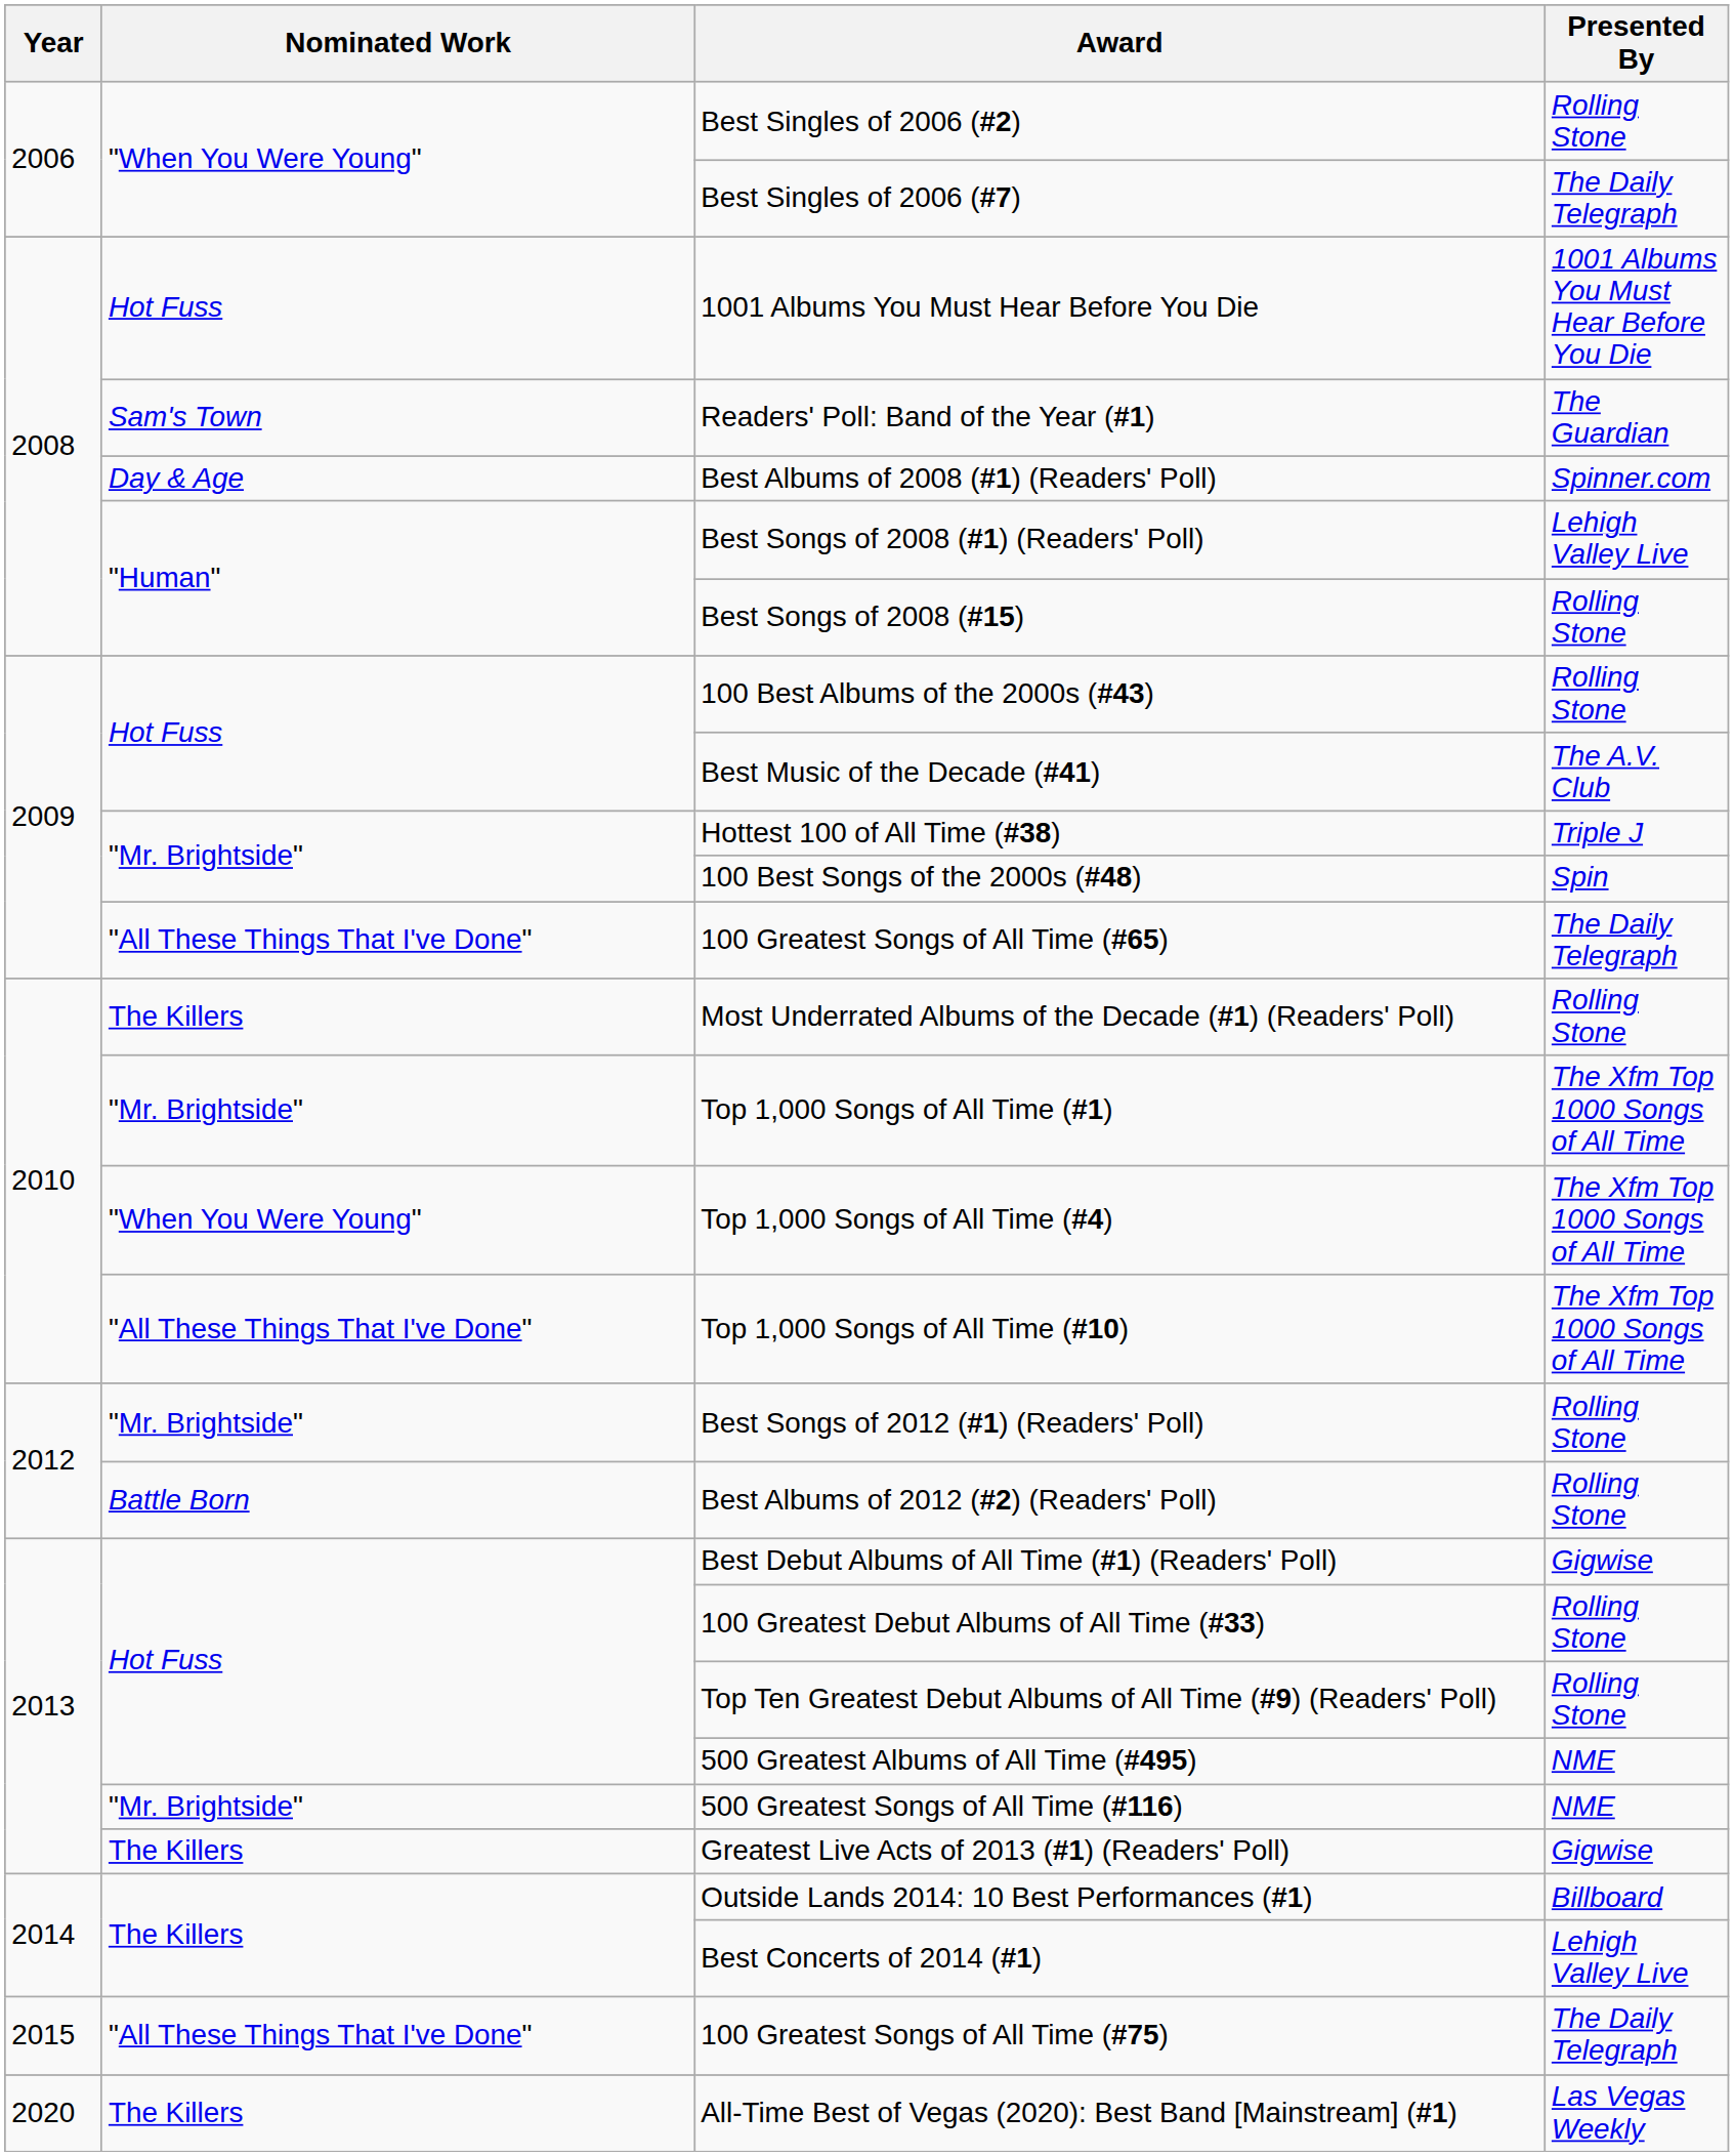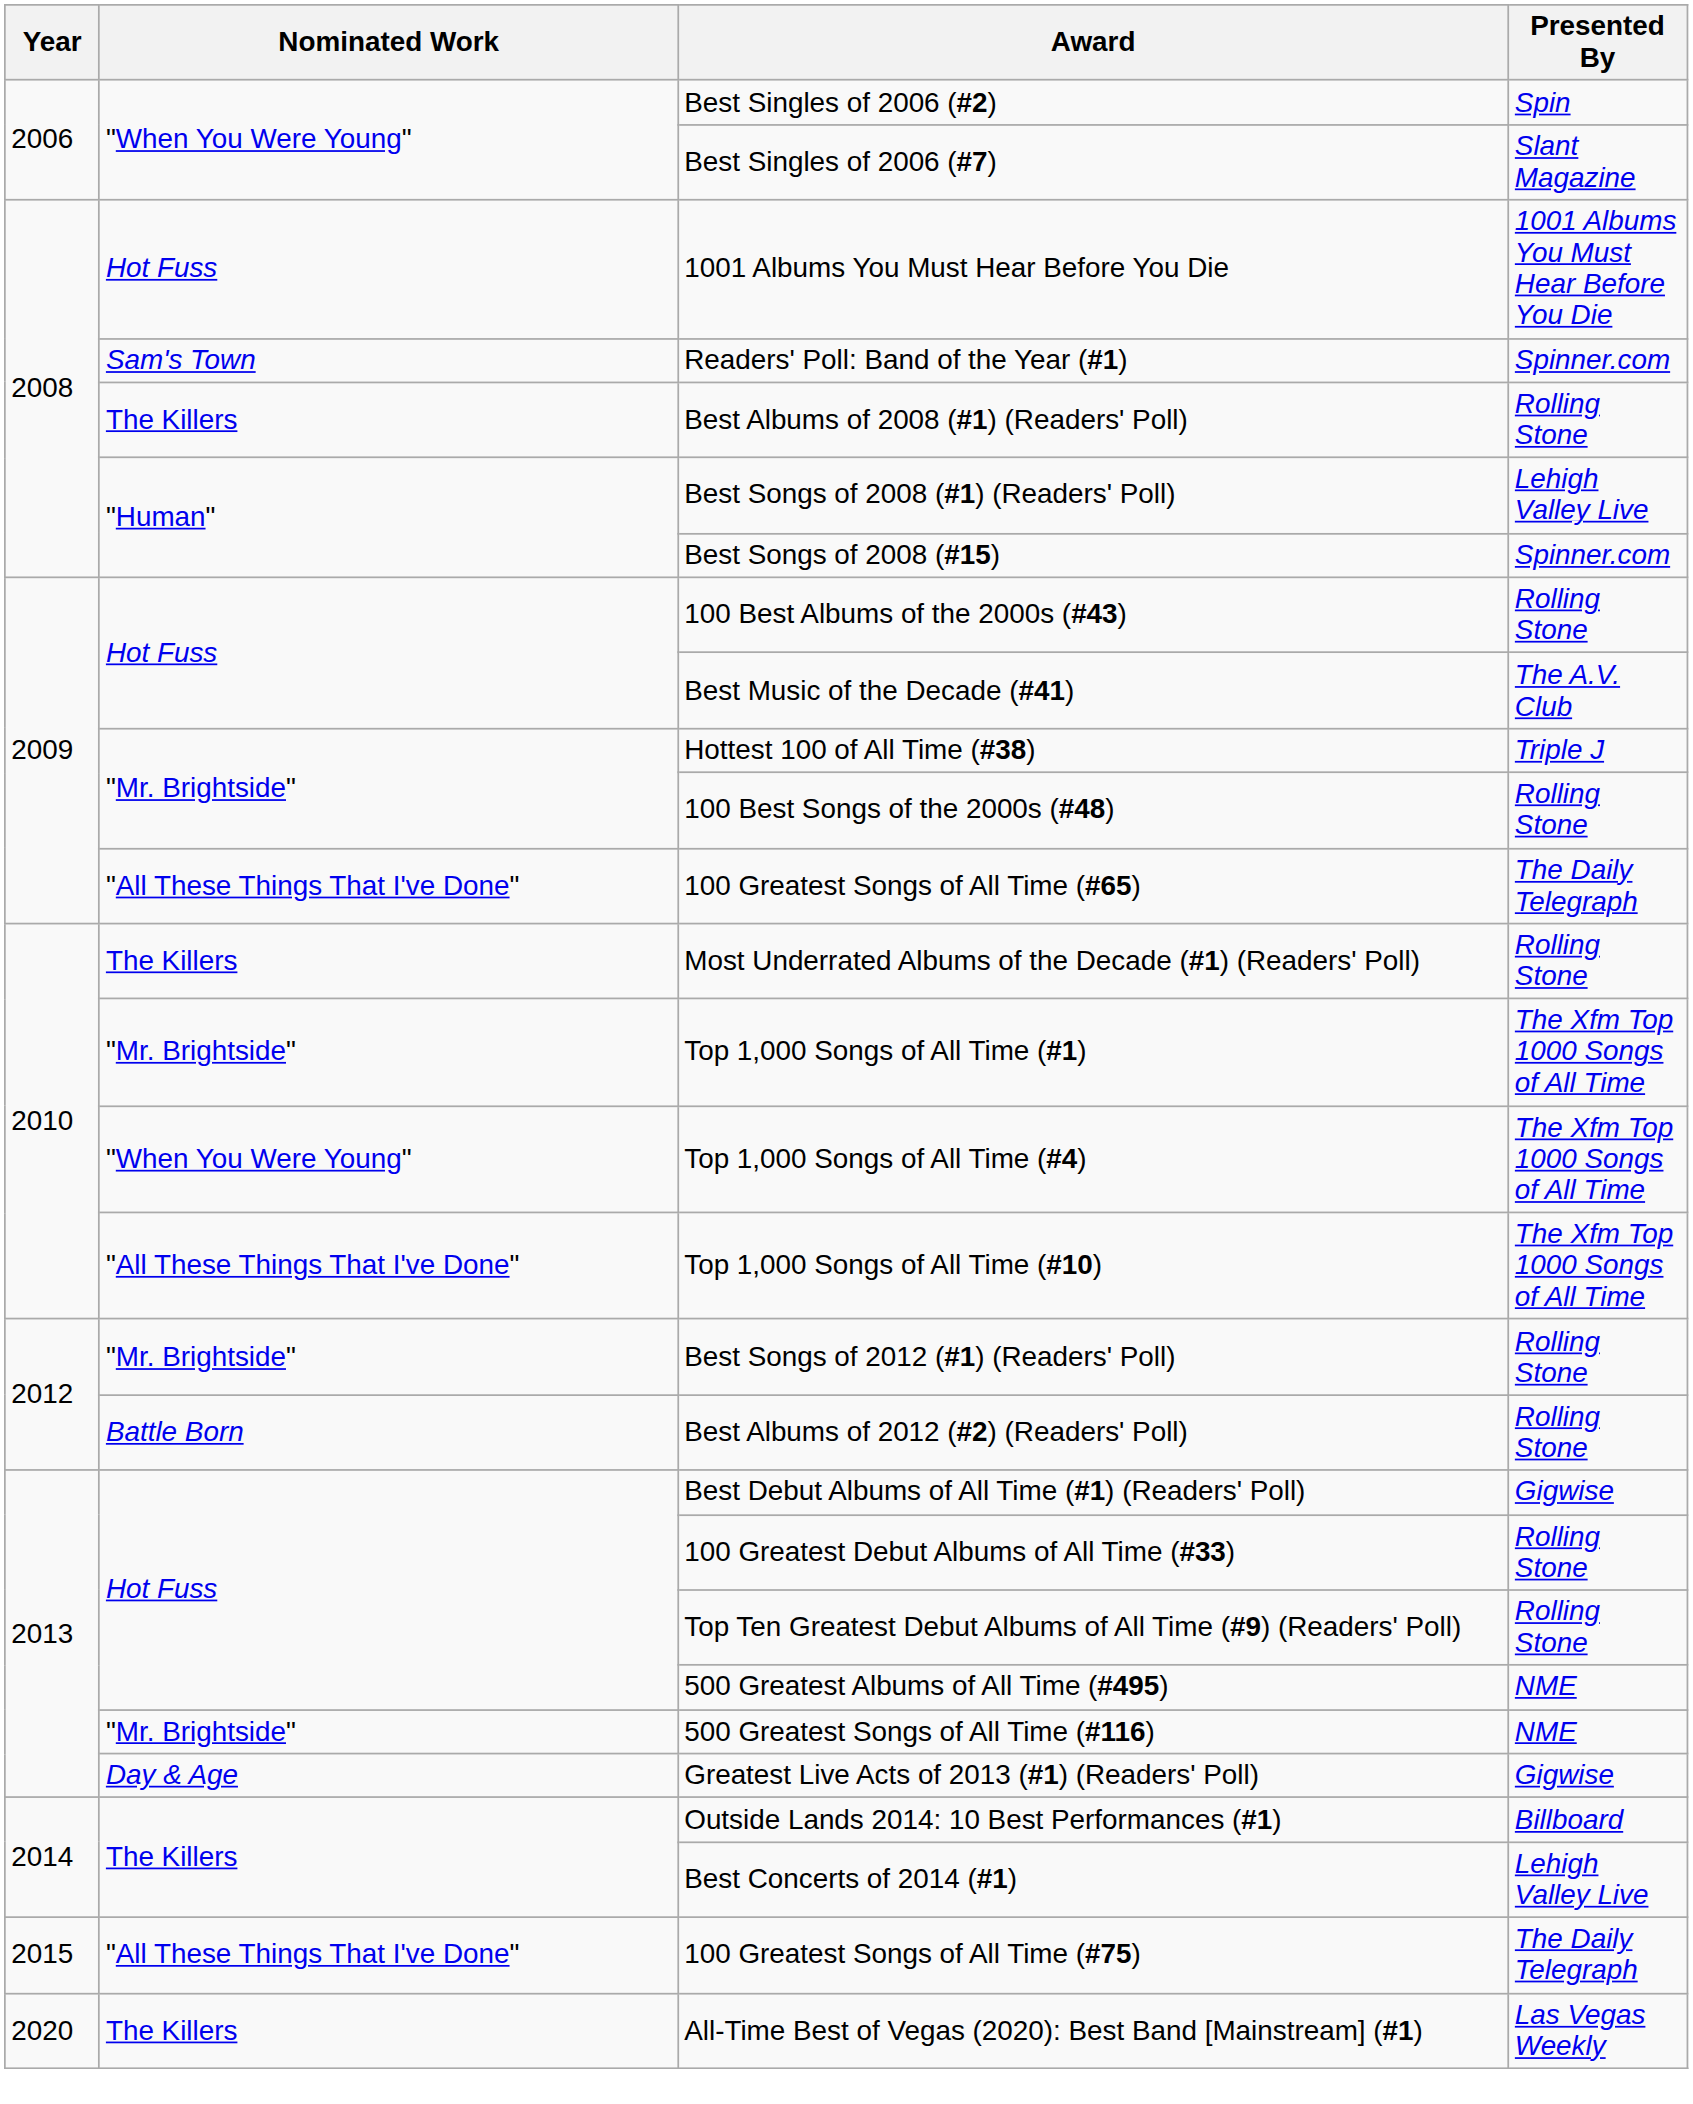 <table class="wikitable" style="table-layout: fixed;">
 <tr>
 <th width="47">Year</th>
 <th width="325">Nominated Work</th>
 <th width="470">Award</th>
 <th width="95">Presented By</th>
 </tr>
 <tr>
 <td rowspan="2">2006</td>
 <td rowspan="2">"<a href='#'>When You Were Young</a>"</td>
 <td>Best Singles of 2006  (<strong>#2</strong>)</td>
-<td><em><a href='#'>Rolling Stone</a></em></td>
+<td><em><a href='#'>Spin</a></em></td>
 </tr>
 <tr>
 <td>Best Singles of 2006 (<strong>#7</strong>)</td>
-<td><em><a href='#'>The Daily Telegraph</a></em></td>
+<td><em><a href='#'>Slant Magazine</a></em></td>
 </tr>
 <tr>
 <td rowspan="5">2008</td>
 <td><em><a href='#'>Hot Fuss</a></em></td>
 <td>1001 Albums You Must Hear Before You Die</td>
 <td><em><a href='#'>1001 Albums You Must Hear Before You Die</a></em></td>
 </tr>
 <tr>
 <td><em><a href='#'>Sam's Town</a></em></td>
 <td>Readers' Poll: Band of the Year  (<strong>#1</strong>)</td>
-<td><em><a href='#'>The Guardian</a></em></td>
+<td><em><a href='#'>Spinner.com</a></em></td>
 </tr>
 <tr>
-<td><em><a href='#'>Day & Age</a></em></td>
+<td><a href='#'>The Killers</a></td>
 <td>Best Albums of 2008 (<strong>#1</strong>) (Readers' Poll)</td>
-<td><em><a href='#'>Spinner.com</a></em></td>
+<td><em><a href='#'>Rolling Stone</a></em></td>
 </tr>
 <tr>
 <td rowspan="2">"<a href='#'>Human</a>"</td>
 <td>Best Songs of 2008 (<strong>#1</strong>) (Readers' Poll)</td>
 <td><em><a href='#'>Lehigh Valley Live</a></em></td>
 </tr>
 <tr>
 <td>Best Songs of 2008 (<strong>#15</strong>)</td>
-<td><em><a href='#'>Rolling Stone</a></em></td>
+<td><em><a href='#'>Spinner.com</a></em></td>
 </tr>
 <tr>
 <td rowspan="5">2009</td>
 <td rowspan="2"><em><a href='#'>Hot Fuss</a></em></td>
 <td>100 Best Albums of the 2000s (<strong>#43</strong>)</td>
 <td><em><a href='#'>Rolling Stone</a></em></td>
 </tr>
 <tr>
 <td>Best Music of the Decade (<strong>#41</strong>)</td>
 <td><em><a href='#'>The A.V. Club</a></em></td>
 </tr>
 <tr>
 <td rowspan="2">"<a href='#'>Mr. Brightside</a>"</td>
 <td>Hottest 100 of All Time (<strong>#38</strong>)</td>
 <td><em><a href='#'>Triple J</a></em></td>
 </tr>
 <tr>
 <td>100 Best Songs of the 2000s (<strong>#48</strong>)</td>
-<td><em><a href='#'>Spin</a></em></td>
+<td><em><a href='#'>Rolling Stone</a></em></td>
 </tr>
 <tr>
 <td>"<a href='#'>All These Things That I've Done</a>"</td>
 <td>100 Greatest Songs of All Time (<strong>#65</strong>)</td>
 <td><em><a href='#'>The Daily Telegraph</a></em></td>
 </tr>
 <tr>
 <td rowspan="4">2010</td>
 <td><a href='#'>The Killers</a></td>
 <td>Most Underrated Albums of the Decade (<strong>#1</strong>) (Readers' Poll)</td>
 <td><em><a href='#'>Rolling Stone</a></em></td>
 </tr>
 <tr>
 <td>"<a href='#'>Mr. Brightside</a>"</td>
 <td>Top 1,000 Songs of All Time (<strong>#1</strong>)</td>
 <td><em><a href='#'>The Xfm Top 1000 Songs of All Time</a></em></td>
 </tr>
 <tr>
 <td>"<a href='#'>When You Were Young</a>"</td>
 <td>Top 1,000 Songs of All Time (<strong>#4</strong>)</td>
 <td><em><a href='#'>The Xfm Top 1000 Songs of All Time</a></em></td>
 </tr>
 <tr>
 <td>"<a href='#'>All These Things That I've Done</a>"</td>
 <td>Top 1,000 Songs of All Time (<strong>#10</strong>)</td>
 <td><em><a href='#'>The Xfm Top 1000 Songs of All Time</a></em></td>
 </tr>
 <tr>
 <td rowspan="2">2012</td>
 <td>"<a href='#'>Mr. Brightside</a>"</td>
 <td>Best Songs of 2012 (<strong>#1</strong>) (Readers' Poll)</td>
 <td><em><a href='#'>Rolling Stone</a></em></td>
 </tr>
 <tr>
 <td><em><a href='#'>Battle Born</a></em></td>
 <td>Best Albums of 2012 (<strong>#2</strong>) (Readers' Poll)</td>
 <td><em><a href='#'>Rolling Stone</a></em></td>
 </tr>
 <tr>
 <td rowspan="6">2013</td>
 <td rowspan="4"><em><a href='#'>Hot Fuss</a></em></td>
 <td>Best Debut Albums of All Time (<strong>#1</strong>) (Readers' Poll)</td>
 <td><em><a href='#'>Gigwise</a></em></td>
 </tr>
 <tr>
 <td>100 Greatest Debut Albums of All Time (<strong>#33</strong>)</td>
 <td><em><a href='#'>Rolling Stone</a></em></td>
 </tr>
 <tr>
 <td>Top Ten Greatest Debut Albums of All Time (<strong>#9</strong>) (Readers' Poll)</td>
 <td><em><a href='#'>Rolling Stone</a></em></td>
 </tr>
 <tr>
 <td>500 Greatest Albums of All Time (<strong>#495</strong>)</td>
 <td><em><a href='#'>NME</a></em></td>
 </tr>
 <tr>
 <td>"<a href='#'>Mr. Brightside</a>"</td>
 <td>500 Greatest Songs of All Time (<strong>#116</strong>)</td>
 <td><em><a href='#'>NME</a></em></td>
 </tr>
 <tr>
-<td><a href='#'>The Killers</a></td>
+<td><em><a href='#'>Day & Age</a></em></td>
 <td>Greatest Live Acts of 2013 (<strong>#1</strong>) (Readers' Poll)</td>
 <td><em><a href='#'>Gigwise</a></em></td>
 </tr>
 <tr>
 <td rowspan="2">2014</td>
 <td rowspan="2"><a href='#'>The Killers</a></td>
 <td>Outside Lands 2014: 10 Best Performances (<strong>#1</strong>)</td>
 <td><em><a href='#'>Billboard</a></em></td>
 </tr>
 <tr>
 <td>Best Concerts of 2014 (<strong>#1</strong>)</td>
 <td><em><a href='#'>Lehigh Valley Live</a></em></td>
 </tr>
 <tr>
 <td rowspan="1">2015</td>
 <td rowspan="1">"<a href='#'>All These Things That I've Done</a>"</td>
 <td>100 Greatest Songs of All Time (<strong>#75</strong>)</td>
 <td><em><a href='#'>The Daily Telegraph</a></em></td>
 </tr>
 <tr>
 <td>2020</td>
 <td><a href='#'>The Killers</a></td>
 <td>All-Time Best of Vegas (2020): Best Band [Mainstream] (<strong>#1</strong>)</td>
 <td><em><a href='#'>Las Vegas Weekly</a></em></td>
 </tr>
 <tr>
 </tr>
 </table>
